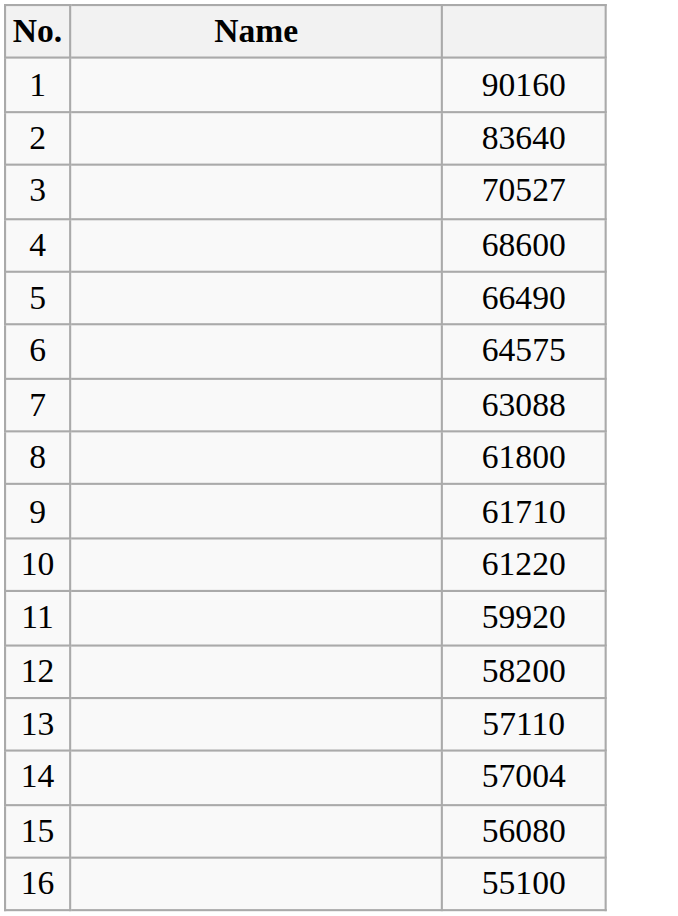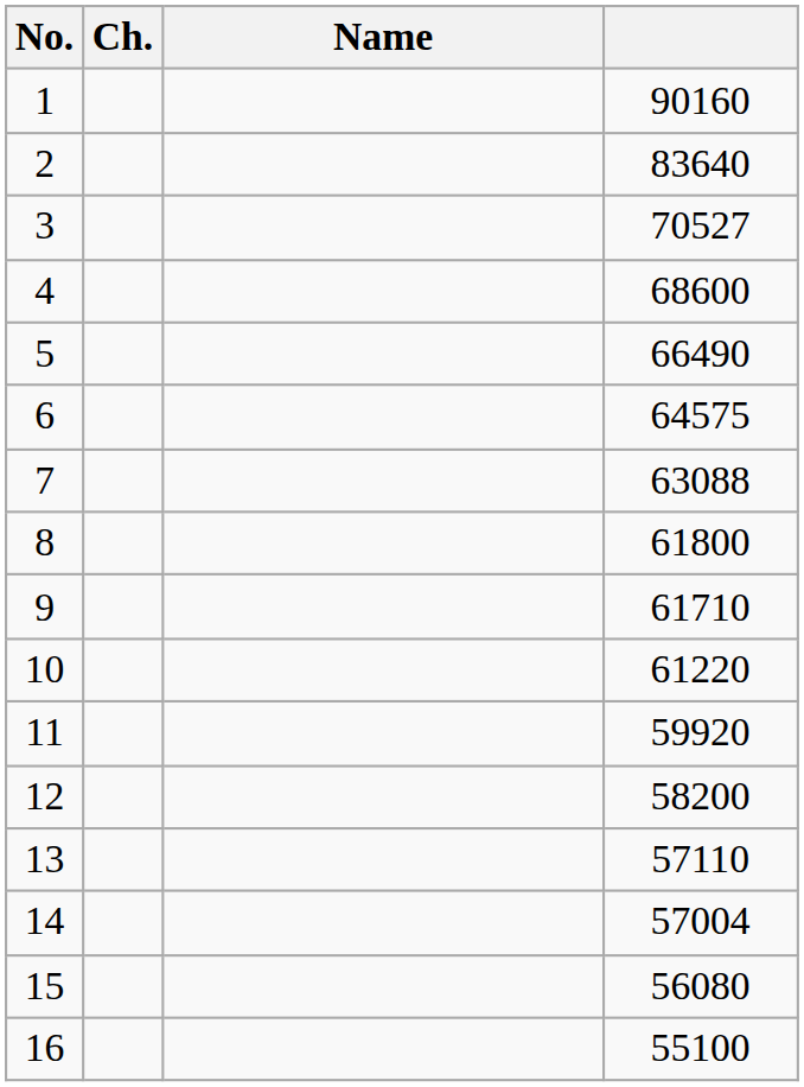 <table class="wikitable" style="text-align: center;">
 <tr>
 <th>No.</th>
+<th>Ch.</th>
 <th align="left"; width=170>Name</th>
 <th width=70></th>
 </tr>
 <tr>
 <td>1</td>
+<td></td>
 <td style="text-align:left;"></td>
 <td>90160</td>
 </tr>
 <tr>
 <td>2</td>
+<td></td>
 <td style="text-align:left;"></td>
 <td>83640</td>
 </tr>
 <tr>
 <td>3</td>
+<td></td>
 <td style="text-align:left;"></td>
 <td>70527</td>
 </tr>
 <tr>
 <td>4</td>
+<td></td>
 <td style="text-align:left;"></td>
 <td>68600</td>
 </tr>
 <tr>
 <td>5</td>
+<td></td>
 <td style="text-align:left;"></td>
 <td>66490</td>
 </tr>
 <tr>
 <td>6</td>
+<td></td>
 <td style="text-align:left;"></td>
 <td>64575</td>
 </tr>
 <tr>
 <td>7</td>
+<td></td>
 <td style="text-align:left;"></td>
 <td>63088</td>
 </tr>
 <tr>
 <td>8</td>
+<td></td>
 <td style="text-align:left;"></td>
 <td>61800</td>
 </tr>
 <tr>
 <td>9</td>
+<td></td>
 <td style="text-align:left;"></td>
 <td>61710</td>
 </tr>
 <tr>
 <td>10</td>
+<td></td>
 <td style="text-align:left;"></td>
 <td>61220</td>
 </tr>
 <tr>
 <td>11</td>
+<td></td>
 <td style="text-align:left;"></td>
 <td>59920</td>
 </tr>
 <tr>
 <td>12</td>
+<td></td>
 <td style="text-align:left;"></td>
 <td>58200</td>
 </tr>
 <tr>
 <td>13</td>
+<td></td>
 <td style="text-align:left;"></td>
 <td>57110</td>
 </tr>
 <tr>
 <td>14</td>
+<td></td>
 <td style="text-align:left;"></td>
 <td>57004</td>
 </tr>
 <tr>
 <td>15</td>
+<td></td>
 <td style="text-align:left;"></td>
 <td>56080</td>
 </tr>
 <tr>
 <td>16</td>
+<td></td>
 <td style="text-align:left;"></td>
 <td>55100</td>
 </tr>
 </table>
